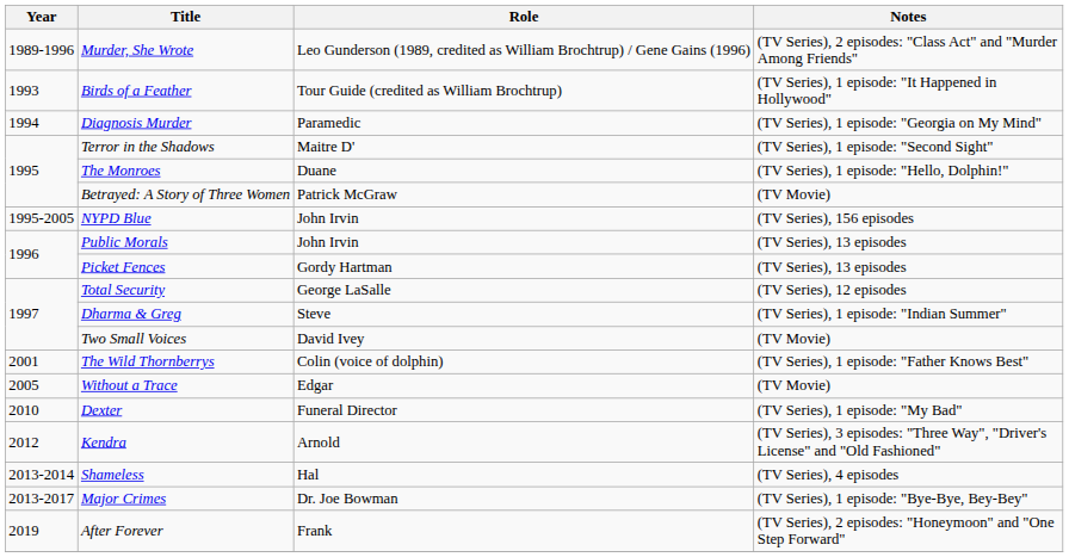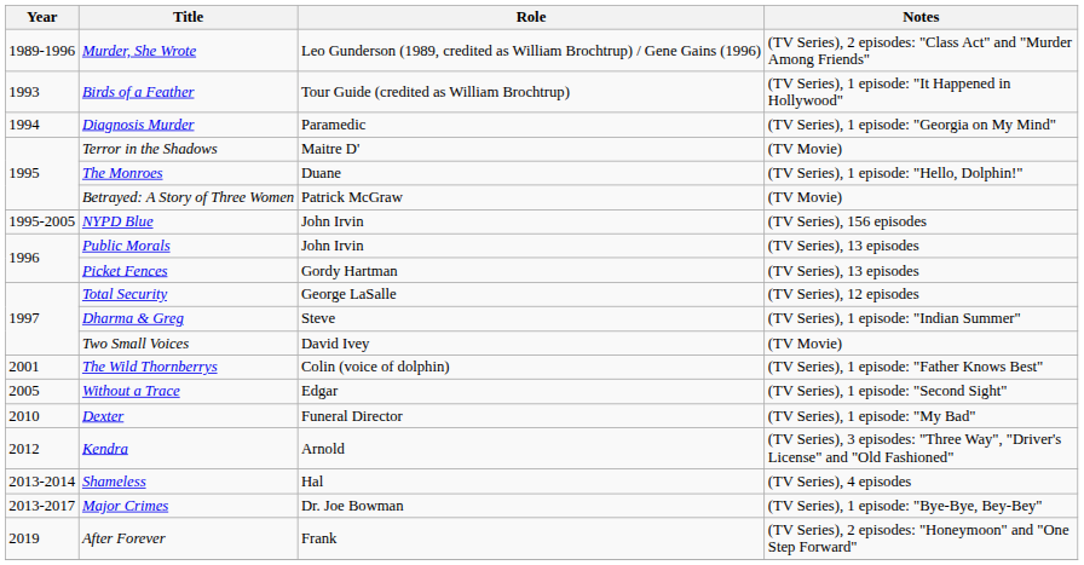 <table class="wikitable sortable">
 <tr>
 <th>Year</th>
 <th>Title</th>
 <th>Role</th>
 <th class="unsortable" style="width:20em;">Notes</th>
 </tr>
 <tr>
 <td>1989-1996</td>
 <td><em><a href='#'>Murder, She Wrote</a></em></td>
 <td>Leo Gunderson (1989, credited as William Brochtrup) / Gene Gains (1996)</td>
 <td>(TV Series), 2 episodes: "Class Act" and "Murder Among Friends"</td>
 </tr>
 <tr>
 <td>1993</td>
 <td><em><a href='#'>Birds of a Feather</a></em></td>
 <td>Tour Guide (credited as William Brochtrup)</td>
 <td>(TV Series), 1 episode: "It Happened in Hollywood"</td>
 </tr>
 <tr>
 <td>1994</td>
 <td><em><a href='#'>Diagnosis Murder</a></em></td>
 <td>Paramedic</td>
 <td>(TV Series), 1 episode: "Georgia on My Mind"</td>
 </tr>
 <tr>
 <td rowspan="3">1995</td>
 <td><em>Terror in the Shadows</em></td>
 <td>Maitre D'</td>
-<td>(TV Series), 1 episode: "Second Sight"</td>
+<td>(TV Movie)</td>
 </tr>
 <tr>
 <td><em><a href='#'>The Monroes</a></em></td>
 <td>Duane</td>
 <td>(TV Series), 1 episode: "Hello, Dolphin!"</td>
 </tr>
 <tr>
 <td><em>Betrayed: A Story of Three Women</em></td>
 <td>Patrick McGraw</td>
 <td>(TV Movie)</td>
 </tr>
 <tr>
 <td>1995-2005</td>
 <td><em><a href='#'>NYPD Blue</a></em></td>
 <td>John Irvin</td>
 <td>(TV Series), 156 episodes</td>
 </tr>
 <tr>
 <td rowspan="2">1996</td>
 <td><em><a href='#'>Public Morals</a></em></td>
 <td>John Irvin</td>
 <td>(TV Series), 13 episodes</td>
 </tr>
 <tr>
 <td><em><a href='#'>Picket Fences</a></em></td>
 <td>Gordy Hartman</td>
 <td>(TV Series), 13 episodes</td>
 </tr>
 <tr>
 <td rowspan="3">1997</td>
 <td><em><a href='#'>Total Security</a></em></td>
 <td>George LaSalle</td>
 <td>(TV Series), 12 episodes</td>
 </tr>
 <tr>
 <td><em><a href='#'>Dharma & Greg</a></em></td>
 <td>Steve</td>
 <td>(TV Series), 1 episode: "Indian Summer"</td>
 </tr>
 <tr>
 <td><em>Two Small Voices</em></td>
 <td>David Ivey</td>
 <td>(TV Movie)</td>
 </tr>
 <tr>
 <td>2001</td>
 <td><em><a href='#'>The Wild Thornberrys</a></em></td>
 <td>Colin (voice of dolphin)</td>
 <td>(TV Series), 1 episode: "Father Knows Best"</td>
 </tr>
 <tr>
 <td>2005</td>
 <td><em><a href='#'>Without a Trace</a></em></td>
 <td>Edgar</td>
-<td>(TV Movie)</td>
+<td>(TV Series), 1 episode: "Second Sight"</td>
 </tr>
 <tr>
 <td>2010</td>
 <td><em><a href='#'>Dexter</a></em></td>
 <td>Funeral Director</td>
 <td>(TV Series), 1 episode: "My Bad"</td>
 </tr>
 <tr>
 <td>2012</td>
 <td><em><a href='#'>Kendra</a></em></td>
 <td>Arnold</td>
 <td>(TV Series), 3 episodes: "Three Way", "Driver's License" and "Old Fashioned"</td>
 </tr>
 <tr>
 <td>2013-2014</td>
 <td><em><a href='#'>Shameless</a></em></td>
 <td>Hal</td>
 <td>(TV Series), 4 episodes</td>
 </tr>
 <tr>
 <td>2013-2017</td>
 <td><em><a href='#'>Major Crimes</a></em></td>
 <td>Dr. Joe Bowman</td>
 <td>(TV Series), 1 episode: "Bye-Bye, Bey-Bey"</td>
 </tr>
 <tr>
 <td>2019</td>
 <td><em>After Forever</em></td>
 <td>Frank</td>
 <td>(TV Series), 2 episodes: "Honeymoon" and "One Step Forward"</td>
 </tr>
 <tr>
 </tr>
 </table>
